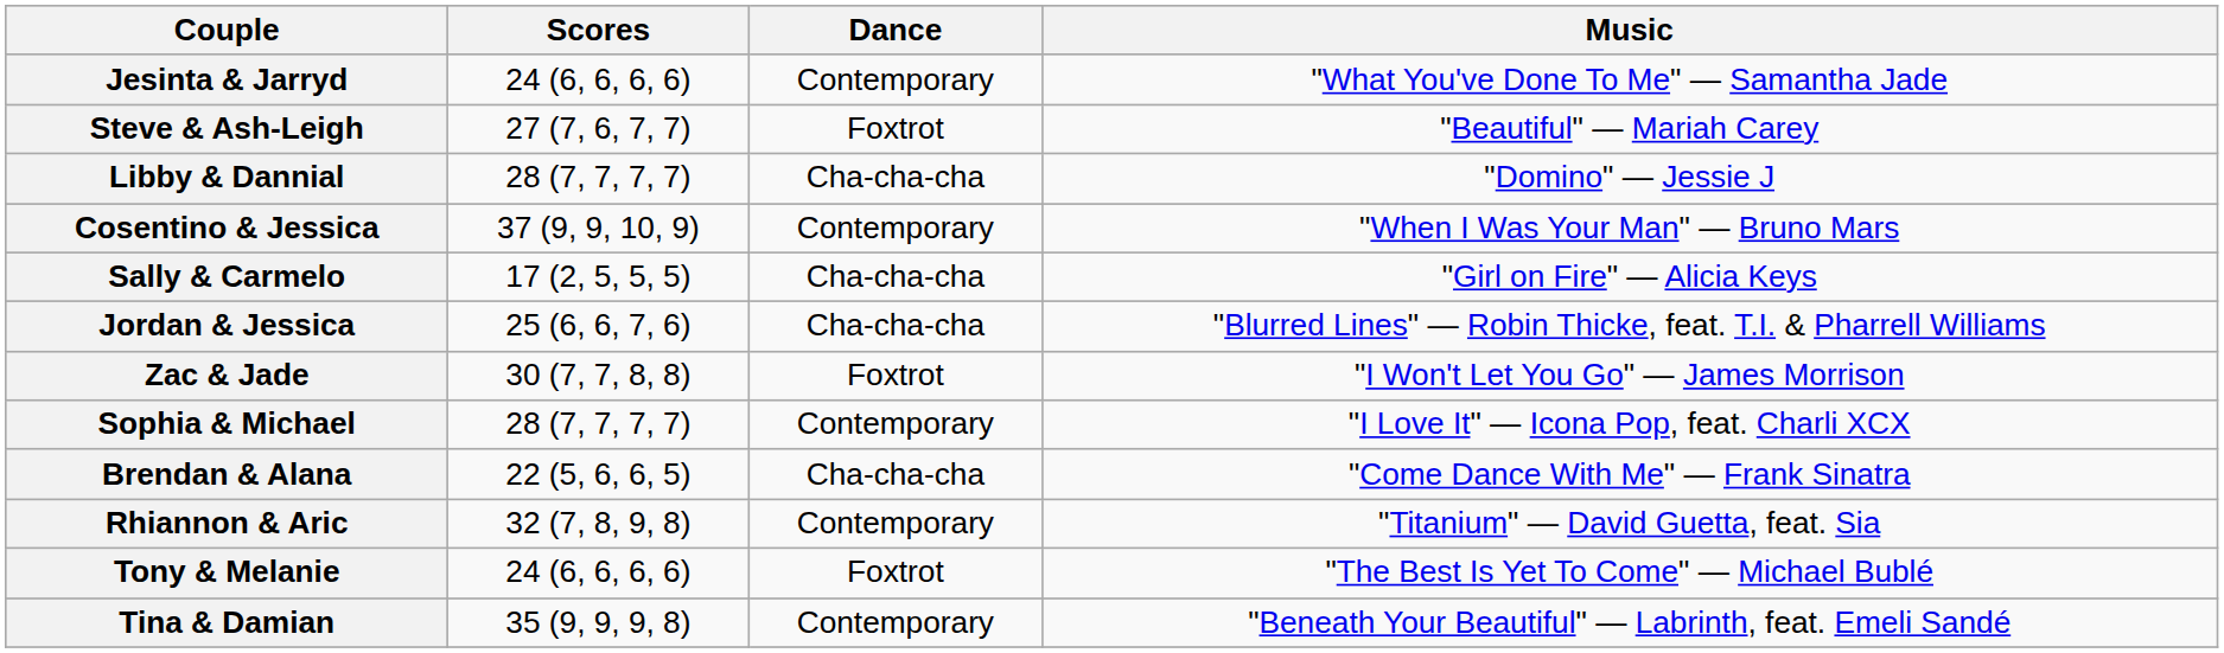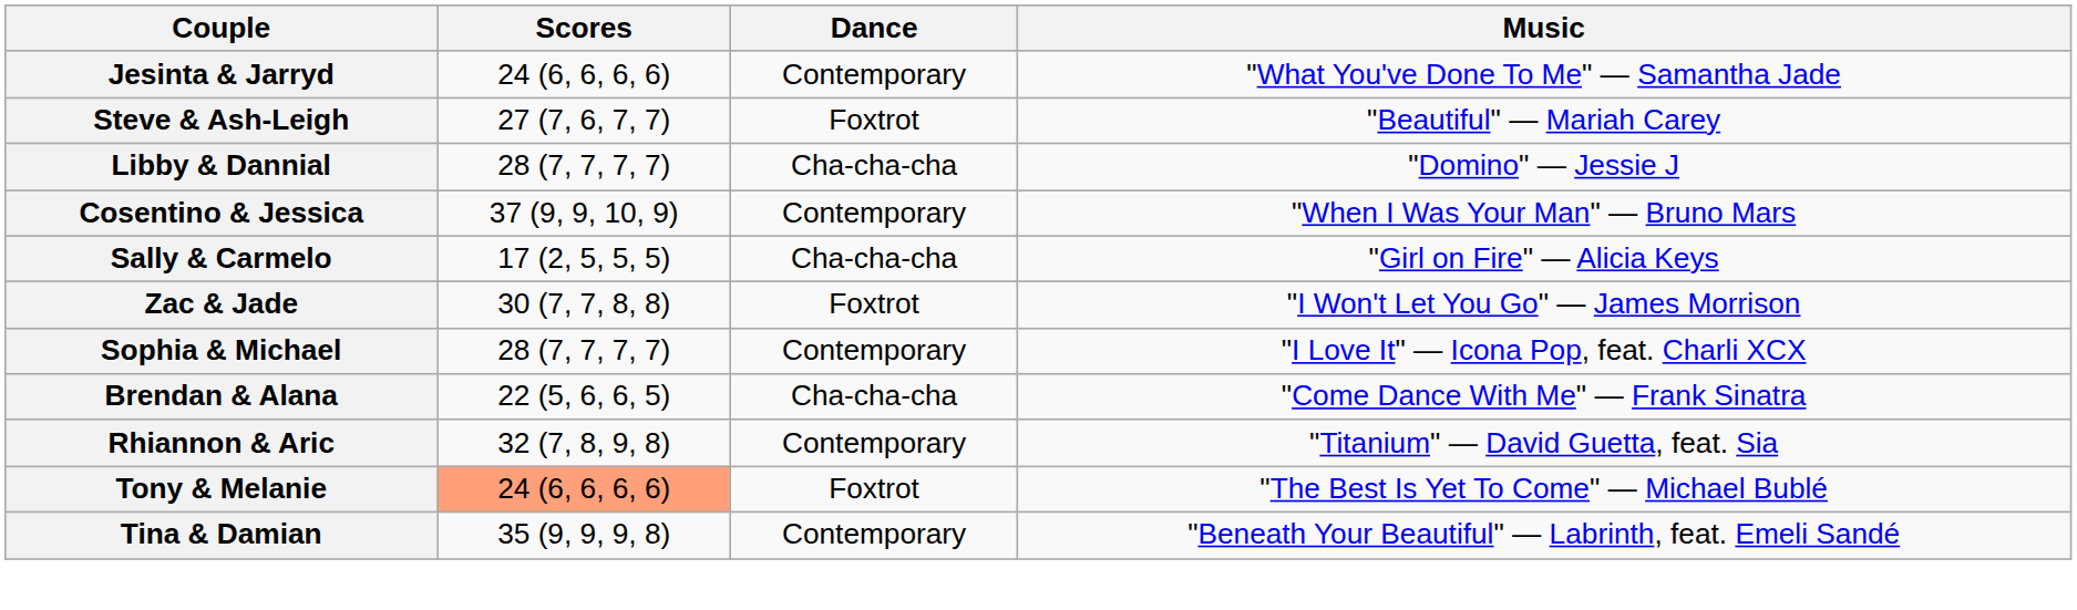 <table class="wikitable sortable" style="text-align:center; width: 90%">
 <tr>
 <th scope="col">Couple</th>
 <th scope="col">Scores</th>
 <th scope="col" class="unsortable">Dance</th>
 <th scope="col" class="unsortable">Music</th>
 </tr>
 <tr>
 <th scope="row">Jesinta & Jarryd</th>
 <td>24 (6, 6, 6, 6)</td>
 <td>Contemporary</td>
 <td>"<a href='#'>What You've Done To Me</a>" — <a href='#'>Samantha Jade</a></td>
 </tr>
 <tr>
 <th scope="row">Steve & Ash-Leigh</th>
 <td>27 (7, 6, 7, 7)</td>
 <td>Foxtrot</td>
 <td>"<a href='#'>Beautiful</a>" — <a href='#'>Mariah Carey</a></td>
 </tr>
 <tr>
 <th scope="row">Libby & Dannial</th>
 <td>28 (7, 7, 7, 7)</td>
 <td>Cha-cha-cha</td>
 <td>"<a href='#'>Domino</a>" — <a href='#'>Jessie J</a></td>
 </tr>
 <tr>
 <th scope="row">Cosentino & Jessica</th>
 <td>37 (9, 9, 10, 9)</td>
 <td>Contemporary</td>
 <td>"<a href='#'>When I Was Your Man</a>" — <a href='#'>Bruno Mars</a></td>
 </tr>
 <tr>
 <th scope="row">Sally & Carmelo</th>
 <td>17  (2, 5, 5, 5)</td>
 <td>Cha-cha-cha</td>
 <td>"<a href='#'>Girl on Fire</a>" — <a href='#'>Alicia Keys</a></td>
 </tr>
 <tr>
-<th scope="row">Jordan & Jessica</th>
-<td>25 (6, 6, 7, 6)</td>
-<td>Cha-cha-cha</td>
-<td>"<a href='#'>Blurred Lines</a>" — <a href='#'>Robin Thicke</a>, feat. <a href='#'>T.I.</a> & <a href='#'>Pharrell Williams</a></td>
-</tr>
-<tr>
 <th scope="row">Zac & Jade</th>
 <td>30 (7, 7, 8, 8)</td>
 <td>Foxtrot</td>
 <td>"<a href='#'>I Won't Let You Go</a>" — <a href='#'>James Morrison</a></td>
 </tr>
 <tr>
 <th scope="row">Sophia & Michael</th>
 <td>28 (7, 7, 7, 7)</td>
 <td>Contemporary</td>
 <td>"<a href='#'>I Love It</a>" — <a href='#'>Icona Pop</a>, feat. <a href='#'>Charli XCX</a></td>
 </tr>
 <tr>
 <th scope="row">Brendan & Alana</th>
 <td>22 (5, 6, 6, 5)</td>
 <td>Cha-cha-cha</td>
 <td>"<a href='#'>Come Dance With Me</a>" — <a href='#'>Frank Sinatra</a></td>
 </tr>
 <tr>
 <th scope="row">Rhiannon & Aric</th>
 <td>32 (7, 8, 9, 8)</td>
 <td>Contemporary</td>
 <td>"<a href='#'>Titanium</a>" — <a href='#'>David Guetta</a>, feat. <a href='#'>Sia</a></td>
 </tr>
 <tr>
 <th scope="row">Tony & Melanie</th>
-<td>24 (6, 6, 6, 6)</td>
+<td style="background: lightsalmon;">24 (6, 6, 6, 6)</td>
 <td>Foxtrot</td>
 <td>"<a href='#'>The Best Is Yet To Come</a>" — <a href='#'>Michael Bublé</a></td>
 </tr>
 <tr>
 <th scope="row">Tina & Damian</th>
 <td>35 (9, 9, 9, 8)</td>
 <td>Contemporary</td>
 <td>"<a href='#'>Beneath Your Beautiful</a>" — <a href='#'>Labrinth</a>, feat. <a href='#'>Emeli Sandé</a></td>
 </tr>
 </table>
